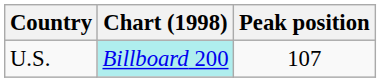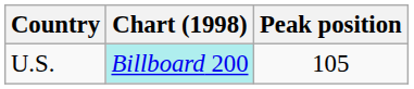 <table class="wikitable">
 <tr>
 <th>Country</th>
 <th>Chart (1998)</th>
 <th>Peak position</th>
 </tr>
 <tr>
 <td>U.S.</td>
 <td style="background: paleturquoise;"><a href='#'><em>Billboard</em> 200</a></td>
-<td align="center">107</td>
+<td align="center">105</td>
 </tr>
 </table>
